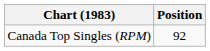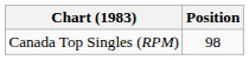 <table class="wikitable">
 <tr>
 <th>Chart (1983)</th>
 <th>Position</th>
 </tr>
 <tr>
 <td>Canada Top Singles (<em>RPM</em>)</td>
-<td align="center">92</td>
+<td align="center">98</td>
 </tr>
 </table>
